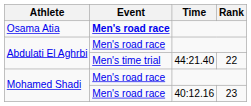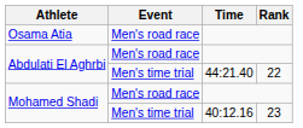 <table class=wikitable style="font-size:90%">
 <tr>
 <th>Athlete</th>
 <th>Event</th>
 <th>Time</th>
 <th>Rank</th>
 </tr>
 <tr align=center>
 <td align=left><a href='#'>Osama Atia</a></td>
-<td align=left><strong><a href='#'>Men's road race</a></strong></td>
+<td align=left><a href='#'>Men's road race</a></td>
 <td colspan=2></td>
 </tr>
 <tr align=center>
 <td align=left rowspan=2><a href='#'>Abdulati El Aghrbi</a></td>
 <td align=left><a href='#'>Men's road race</a></td>
 <td colspan=2></td>
 </tr>
 <tr align=center>
 <td align=left><a href='#'>Men's time trial</a></td>
 <td>44:21.40</td>
 <td>22</td>
 </tr>
 <tr align=center>
 <td align=left rowspan=2><a href='#'>Mohamed Shadi</a></td>
 <td align=left><a href='#'>Men's road race</a></td>
 <td colspan=2></td>
 </tr>
 <tr align=center>
-<td align=left><a href='#'>Men's road race</a></td>
+<td align=left><a href='#'>Men's time trial</a></td>
 <td>40:12.16</td>
 <td>23</td>
 </tr>
 </table>
